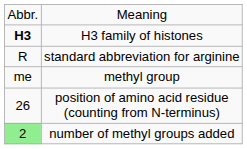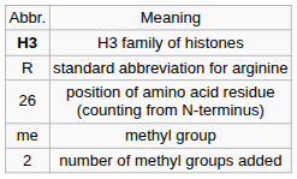 <table class="wikitable" style="text-align:center">
 <tr>
 <td>Abbr.</td>
 <td>Meaning</td>
 </tr>
 <tr>
 <td><strong>H3</strong></td>
 <td>H3 family of histones</td>
 </tr>
 <tr>
 <td>R</td>
 <td>standard abbreviation for arginine</td>
 </tr>
 <tr>
+<td>26</td>
+<td>position of amino acid residue<br>(counting from N-terminus)</td>
+</tr>
+<tr>
 <td>me</td>
 <td>methyl group</td>
 </tr>
 <tr>
-<td>26</td>
-<td>position of amino acid residue<br>(counting from N-terminus)</td>
-</tr>
-<tr>
-<td style="background: lightgreen;">2</td>
+<td>2</td>
 <td>number of methyl groups added</td>
 </tr>
 </table>
